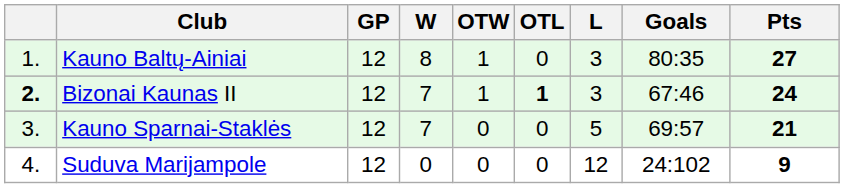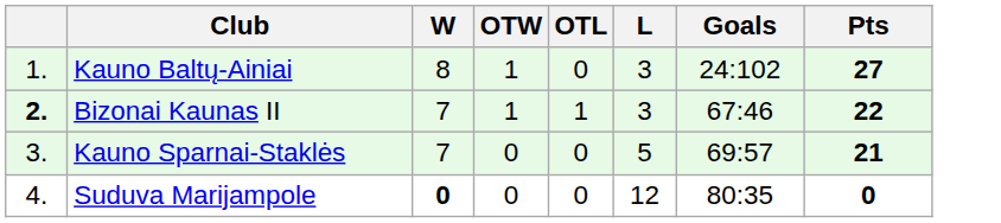 <table class="wikitable">
 <tr>
 <th width="30"></th>
 <th width="200">Club</th>
-<th width="30">GP</th>
 <th width="30">W</th>
 <th width="30">OTW</th>
 <th width="30">OTL</th>
 <th width="30">L</th>
 <th width="70">Goals</th>
 <th width="70">Pts</th>
 </tr>
 <tr bgcolor="#e6fae6" align="center">
 <td>1.</td>
 <td align="left"><a href='#'>Kauno Baltų-Ainiai</a></td>
-<td>12</td>
 <td>8</td>
 <td>1</td>
 <td>0</td>
 <td>3</td>
-<td>80:35</td>
+<td>24:102</td>
 <td><strong>27</strong></td>
 </tr>
 <tr bgcolor="#e6fae6" align="center">
 <td><strong>2.</strong></td>
 <td align="left"><a href='#'>Bizonai Kaunas</a> II</td>
-<td>12</td>
 <td>7</td>
 <td>1</td>
-<td><strong>1</strong></td>
+<td>1</td>
 <td>3</td>
 <td>67:46</td>
-<td><strong>24</strong></td>
+<td><strong>22</strong></td>
 </tr>
 <tr bgcolor="#e6fae6" align="center">
 <td>3.</td>
 <td align="left"><a href='#'>Kauno Sparnai-Staklės</a></td>
-<td>12</td>
 <td>7</td>
 <td>0</td>
 <td>0</td>
 <td>5</td>
 <td>69:57</td>
 <td><strong>21</strong></td>
 </tr>
 <tr bgcolor="#FFFFFF" align="center">
 <td>4.</td>
 <td align="left"><a href='#'>Suduva Marijampole</a></td>
-<td>12</td>
-<td>0</td>
+<td><strong>0</strong></td>
 <td>0</td>
 <td>0</td>
 <td>12</td>
-<td>24:102</td>
-<td><strong>9</strong></td>
+<td>80:35</td>
+<td><strong>0</strong></td>
 </tr>
 </table>
